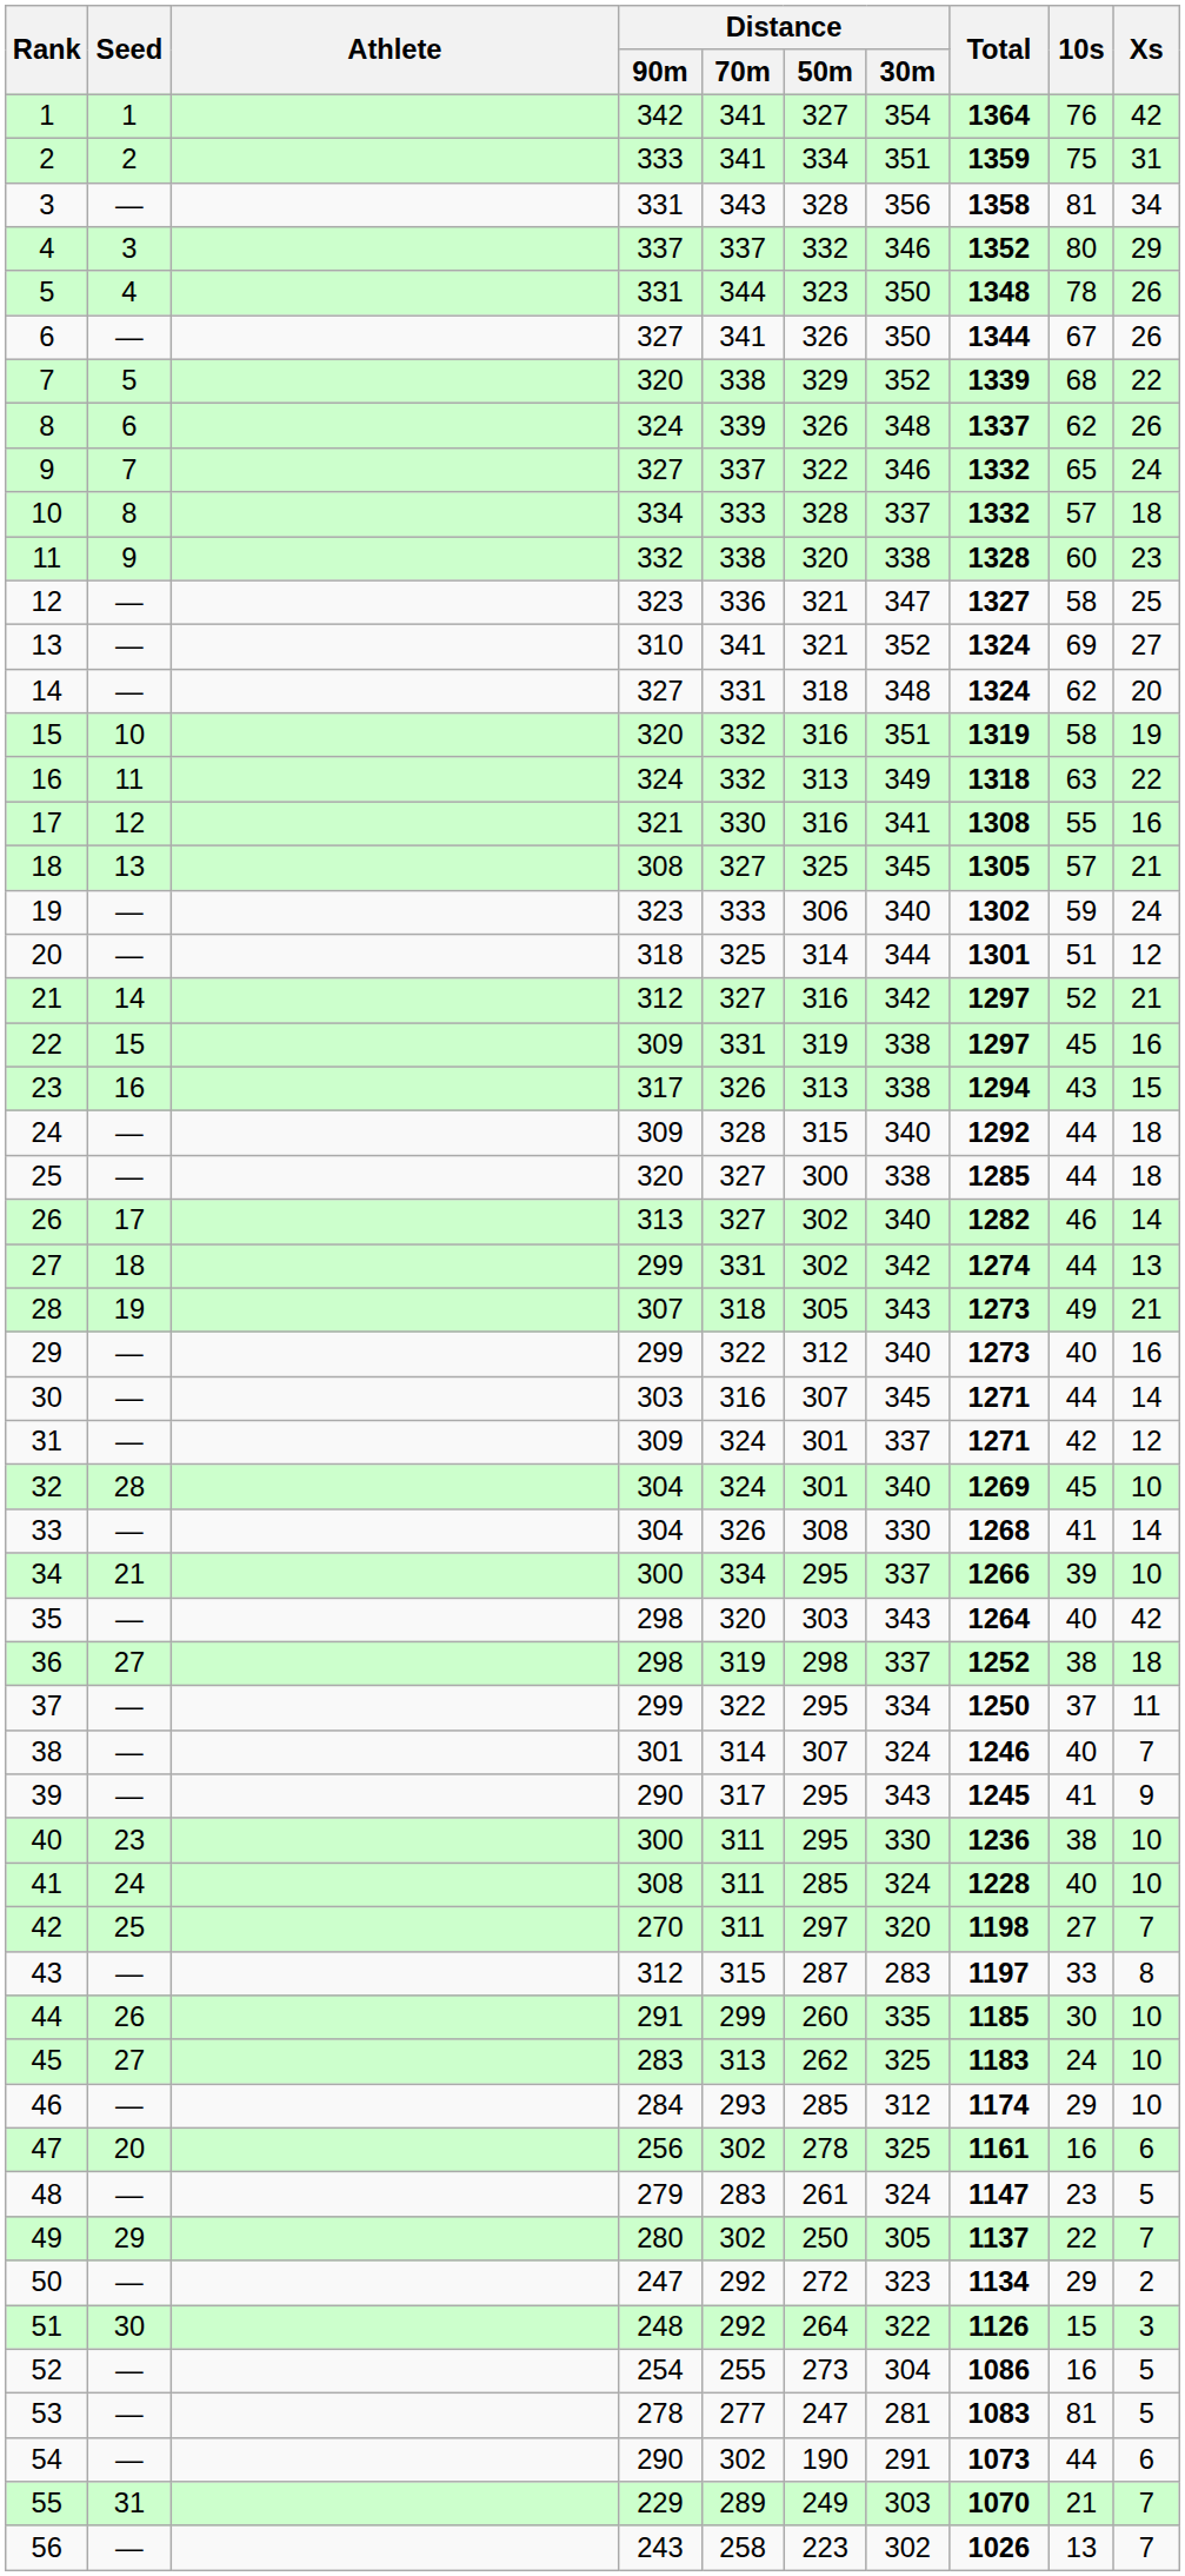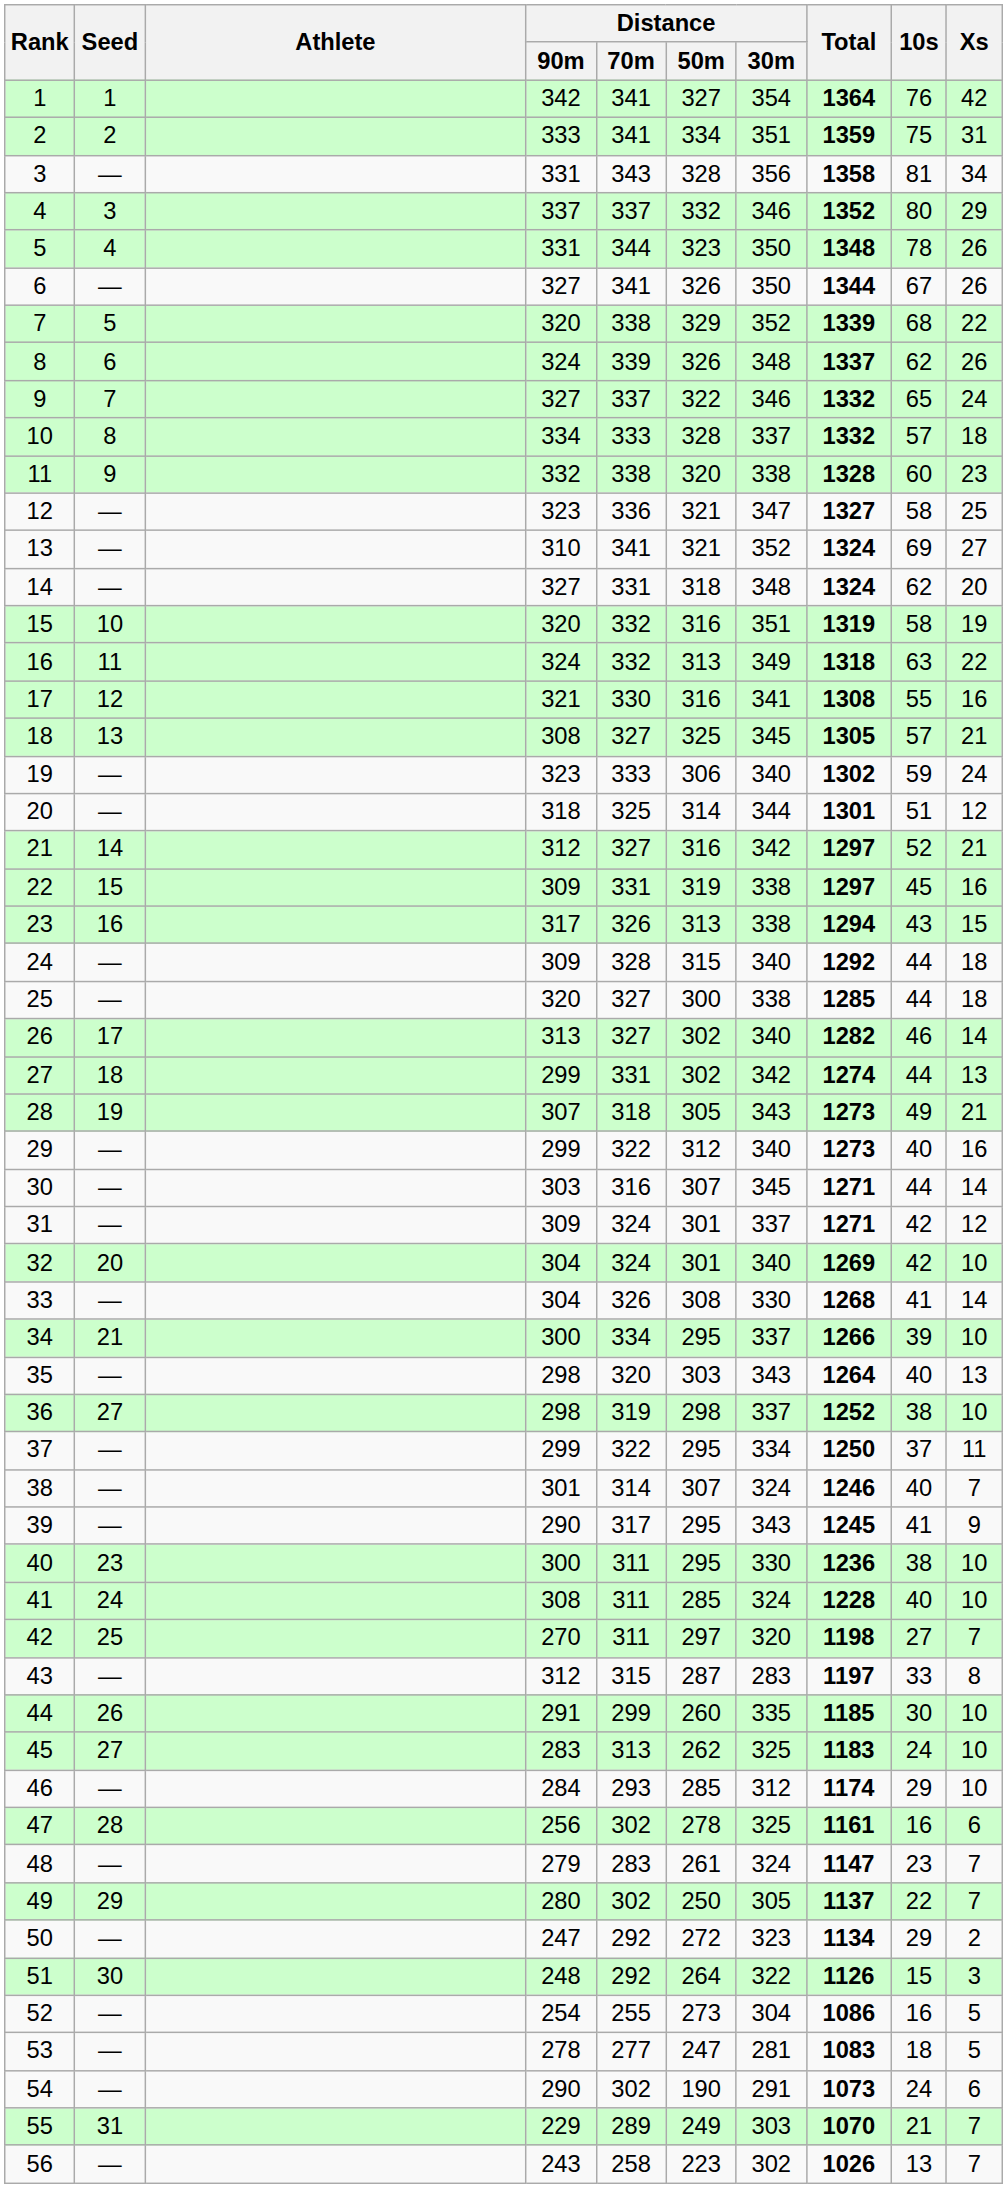 <table class="wikitable" style="text-align:center">
 <tr>
 <th rowspan=2 width=40>Rank</th>
 <th rowspan=2 width=40>Seed</th>
 <th rowspan=2 width=250>Athlete</th>
 <th colspan=4>Distance</th>
 <th rowspan=2 width=50>Total</th>
 <th rowspan=2 width=30>10s</th>
 <th rowspan=2 width=30>Xs</th>
 </tr>
 <tr>
 <th width=40>90m</th>
 <th width=40>70m</th>
 <th width=40>50m</th>
 <th width=40>30m</th>
 </tr>
 <tr bgcolor=ccffcc>
 <td>1</td>
 <td>1</td>
 <td align=left></td>
 <td>342</td>
 <td>341</td>
 <td>327</td>
 <td>354</td>
 <td><strong>1364</strong></td>
 <td>76</td>
 <td>42</td>
 </tr>
 <tr bgcolor=ccffcc>
 <td>2</td>
 <td>2</td>
 <td align=left></td>
 <td>333</td>
 <td>341</td>
 <td>334</td>
 <td>351</td>
 <td><strong>1359</strong></td>
 <td>75</td>
 <td>31</td>
 </tr>
 <tr>
 <td>3</td>
 <td>—</td>
 <td align=left></td>
 <td>331</td>
 <td>343</td>
 <td>328</td>
 <td>356</td>
 <td><strong>1358</strong></td>
 <td>81</td>
 <td>34</td>
 </tr>
 <tr bgcolor=ccffcc>
 <td>4</td>
 <td>3</td>
 <td align=left></td>
 <td>337</td>
 <td>337</td>
 <td>332</td>
 <td>346</td>
 <td><strong>1352</strong></td>
 <td>80</td>
 <td>29</td>
 </tr>
 <tr bgcolor=ccffcc>
 <td>5</td>
 <td>4</td>
 <td align=left></td>
 <td>331</td>
 <td>344</td>
 <td>323</td>
 <td>350</td>
 <td><strong>1348</strong></td>
 <td>78</td>
 <td>26</td>
 </tr>
 <tr>
 <td>6</td>
 <td>—</td>
 <td align=left></td>
 <td>327</td>
 <td>341</td>
 <td>326</td>
 <td>350</td>
 <td><strong>1344</strong></td>
 <td>67</td>
 <td>26</td>
 </tr>
 <tr bgcolor=ccffcc>
 <td>7</td>
 <td>5</td>
 <td align=left></td>
 <td>320</td>
 <td>338</td>
 <td>329</td>
 <td>352</td>
 <td><strong>1339</strong></td>
 <td>68</td>
 <td>22</td>
 </tr>
 <tr bgcolor=ccffcc>
 <td>8</td>
 <td>6</td>
 <td align=left></td>
 <td>324</td>
 <td>339</td>
 <td>326</td>
 <td>348</td>
 <td><strong>1337</strong></td>
 <td>62</td>
 <td>26</td>
 </tr>
 <tr bgcolor=ccffcc>
 <td>9</td>
 <td>7</td>
 <td align=left></td>
 <td>327</td>
 <td>337</td>
 <td>322</td>
 <td>346</td>
 <td><strong>1332</strong></td>
 <td>65</td>
 <td>24</td>
 </tr>
 <tr bgcolor=ccffcc>
 <td>10</td>
 <td>8</td>
 <td align=left></td>
 <td>334</td>
 <td>333</td>
 <td>328</td>
 <td>337</td>
 <td><strong>1332</strong></td>
 <td>57</td>
 <td>18</td>
 </tr>
 <tr bgcolor=ccffcc>
 <td>11</td>
 <td>9</td>
 <td align=left></td>
 <td>332</td>
 <td>338</td>
 <td>320</td>
 <td>338</td>
 <td><strong>1328</strong></td>
 <td>60</td>
 <td>23</td>
 </tr>
 <tr>
 <td>12</td>
 <td>—</td>
 <td align=left></td>
 <td>323</td>
 <td>336</td>
 <td>321</td>
 <td>347</td>
 <td><strong>1327</strong></td>
 <td>58</td>
 <td>25</td>
 </tr>
 <tr>
 <td>13</td>
 <td>—</td>
 <td align=left></td>
 <td>310</td>
 <td>341</td>
 <td>321</td>
 <td>352</td>
 <td><strong>1324</strong></td>
 <td>69</td>
 <td>27</td>
 </tr>
 <tr>
 <td>14</td>
 <td>—</td>
 <td align=left></td>
 <td>327</td>
 <td>331</td>
 <td>318</td>
 <td>348</td>
 <td><strong>1324</strong></td>
 <td>62</td>
 <td>20</td>
 </tr>
 <tr bgcolor=ccffcc>
 <td>15</td>
 <td>10</td>
 <td align=left></td>
 <td>320</td>
 <td>332</td>
 <td>316</td>
 <td>351</td>
 <td><strong>1319</strong></td>
 <td>58</td>
 <td>19</td>
 </tr>
 <tr bgcolor=ccffcc>
 <td>16</td>
 <td>11</td>
 <td align=left></td>
 <td>324</td>
 <td>332</td>
 <td>313</td>
 <td>349</td>
 <td><strong>1318</strong></td>
 <td>63</td>
 <td>22</td>
 </tr>
 <tr bgcolor=ccffcc>
 <td>17</td>
 <td>12</td>
 <td align=left></td>
 <td>321</td>
 <td>330</td>
 <td>316</td>
 <td>341</td>
 <td><strong>1308</strong></td>
 <td>55</td>
 <td>16</td>
 </tr>
 <tr bgcolor=ccffcc>
 <td>18</td>
 <td>13</td>
 <td align=left></td>
 <td>308</td>
 <td>327</td>
 <td>325</td>
 <td>345</td>
 <td><strong>1305</strong></td>
 <td>57</td>
 <td>21</td>
 </tr>
 <tr>
 <td>19</td>
 <td>—</td>
 <td align=left></td>
 <td>323</td>
 <td>333</td>
 <td>306</td>
 <td>340</td>
 <td><strong>1302</strong></td>
 <td>59</td>
 <td>24</td>
 </tr>
 <tr>
 <td>20</td>
 <td>—</td>
 <td align=left></td>
 <td>318</td>
 <td>325</td>
 <td>314</td>
 <td>344</td>
 <td><strong>1301</strong></td>
 <td>51</td>
 <td>12</td>
 </tr>
 <tr bgcolor=ccffcc>
 <td>21</td>
 <td>14</td>
 <td align=left></td>
 <td>312</td>
 <td>327</td>
 <td>316</td>
 <td>342</td>
 <td><strong>1297</strong></td>
 <td>52</td>
 <td>21</td>
 </tr>
 <tr bgcolor=ccffcc>
 <td>22</td>
 <td>15</td>
 <td align=left></td>
 <td>309</td>
 <td>331</td>
 <td>319</td>
 <td>338</td>
 <td><strong>1297</strong></td>
 <td>45</td>
 <td>16</td>
 </tr>
 <tr bgcolor=ccffcc>
 <td>23</td>
 <td>16</td>
 <td align=left></td>
 <td>317</td>
 <td>326</td>
 <td>313</td>
 <td>338</td>
 <td><strong>1294</strong></td>
 <td>43</td>
 <td>15</td>
 </tr>
 <tr>
 <td>24</td>
 <td>—</td>
 <td align=left></td>
 <td>309</td>
 <td>328</td>
 <td>315</td>
 <td>340</td>
 <td><strong>1292</strong></td>
 <td>44</td>
 <td>18</td>
 </tr>
 <tr>
 <td>25</td>
 <td>—</td>
 <td align=left></td>
 <td>320</td>
 <td>327</td>
 <td>300</td>
 <td>338</td>
 <td><strong>1285</strong></td>
 <td>44</td>
 <td>18</td>
 </tr>
 <tr bgcolor=ccffcc>
 <td>26</td>
 <td>17</td>
 <td align=left></td>
 <td>313</td>
 <td>327</td>
 <td>302</td>
 <td>340</td>
 <td><strong>1282</strong></td>
 <td>46</td>
 <td>14</td>
 </tr>
 <tr bgcolor=ccffcc>
 <td>27</td>
 <td>18</td>
 <td align=left></td>
 <td>299</td>
 <td>331</td>
 <td>302</td>
 <td>342</td>
 <td><strong>1274</strong></td>
 <td>44</td>
 <td>13</td>
 </tr>
 <tr bgcolor=ccffcc>
 <td>28</td>
 <td>19</td>
 <td align=left></td>
 <td>307</td>
 <td>318</td>
 <td>305</td>
 <td>343</td>
 <td><strong>1273</strong></td>
 <td>49</td>
 <td>21</td>
 </tr>
 <tr>
 <td>29</td>
 <td>—</td>
 <td align=left></td>
 <td>299</td>
 <td>322</td>
 <td>312</td>
 <td>340</td>
 <td><strong>1273</strong></td>
 <td>40</td>
 <td>16</td>
 </tr>
 <tr>
 <td>30</td>
 <td>—</td>
 <td align=left></td>
 <td>303</td>
 <td>316</td>
 <td>307</td>
 <td>345</td>
 <td><strong>1271</strong></td>
 <td>44</td>
 <td>14</td>
 </tr>
 <tr>
 <td>31</td>
 <td>—</td>
 <td align=left></td>
 <td>309</td>
 <td>324</td>
 <td>301</td>
 <td>337</td>
 <td><strong>1271</strong></td>
 <td>42</td>
 <td>12</td>
 </tr>
 <tr bgcolor=ccffcc>
 <td>32</td>
-<td>28</td>
+<td>20</td>
 <td align=left></td>
 <td>304</td>
 <td>324</td>
 <td>301</td>
 <td>340</td>
 <td><strong>1269</strong></td>
-<td>45</td>
+<td>42</td>
 <td>10</td>
 </tr>
 <tr>
 <td>33</td>
 <td>—</td>
 <td align=left></td>
 <td>304</td>
 <td>326</td>
 <td>308</td>
 <td>330</td>
 <td><strong>1268</strong></td>
 <td>41</td>
 <td>14</td>
 </tr>
 <tr bgcolor=ccffcc>
 <td>34</td>
 <td>21</td>
 <td align=left></td>
 <td>300</td>
 <td>334</td>
 <td>295</td>
 <td>337</td>
 <td><strong>1266</strong></td>
 <td>39</td>
 <td>10</td>
 </tr>
 <tr>
 <td>35</td>
 <td>—</td>
 <td align=left></td>
 <td>298</td>
 <td>320</td>
 <td>303</td>
 <td>343</td>
 <td><strong>1264</strong></td>
 <td>40</td>
-<td>42</td>
+<td>13</td>
 </tr>
 <tr bgcolor=ccffcc>
 <td>36</td>
 <td>27</td>
 <td align=left></td>
 <td>298</td>
 <td>319</td>
 <td>298</td>
 <td>337</td>
 <td><strong>1252</strong></td>
 <td>38</td>
-<td>18</td>
+<td>10</td>
 </tr>
 <tr>
 <td>37</td>
 <td>—</td>
 <td align=left></td>
 <td>299</td>
 <td>322</td>
 <td>295</td>
 <td>334</td>
 <td><strong>1250</strong></td>
 <td>37</td>
 <td>11</td>
 </tr>
 <tr>
 <td>38</td>
 <td>—</td>
 <td align=left></td>
 <td>301</td>
 <td>314</td>
 <td>307</td>
 <td>324</td>
 <td><strong>1246</strong></td>
 <td>40</td>
 <td>7</td>
 </tr>
 <tr>
 <td>39</td>
 <td>—</td>
 <td align=left></td>
 <td>290</td>
 <td>317</td>
 <td>295</td>
 <td>343</td>
 <td><strong>1245</strong></td>
 <td>41</td>
 <td>9</td>
 </tr>
 <tr bgcolor=ccffcc>
 <td>40</td>
 <td>23</td>
 <td align=left></td>
 <td>300</td>
 <td>311</td>
 <td>295</td>
 <td>330</td>
 <td><strong>1236</strong></td>
 <td>38</td>
 <td>10</td>
 </tr>
 <tr bgcolor=ccffcc>
 <td>41</td>
 <td>24</td>
 <td align=left></td>
 <td>308</td>
 <td>311</td>
 <td>285</td>
 <td>324</td>
 <td><strong>1228</strong></td>
 <td>40</td>
 <td>10</td>
 </tr>
 <tr bgcolor=ccffcc>
 <td>42</td>
 <td>25</td>
 <td align=left></td>
 <td>270</td>
 <td>311</td>
 <td>297</td>
 <td>320</td>
 <td><strong>1198</strong></td>
 <td>27</td>
 <td>7</td>
 </tr>
 <tr>
 <td>43</td>
 <td>—</td>
 <td align=left></td>
 <td>312</td>
 <td>315</td>
 <td>287</td>
 <td>283</td>
 <td><strong>1197</strong></td>
 <td>33</td>
 <td>8</td>
 </tr>
 <tr bgcolor=ccffcc>
 <td>44</td>
 <td>26</td>
 <td align=left></td>
 <td>291</td>
 <td>299</td>
 <td>260</td>
 <td>335</td>
 <td><strong>1185</strong></td>
 <td>30</td>
 <td>10</td>
 </tr>
 <tr bgcolor=ccffcc>
 <td>45</td>
 <td>27</td>
 <td align=left></td>
 <td>283</td>
 <td>313</td>
 <td>262</td>
 <td>325</td>
 <td><strong>1183</strong></td>
 <td>24</td>
 <td>10</td>
 </tr>
 <tr>
 <td>46</td>
 <td>—</td>
 <td align=left></td>
 <td>284</td>
 <td>293</td>
 <td>285</td>
 <td>312</td>
 <td><strong>1174</strong></td>
 <td>29</td>
 <td>10</td>
 </tr>
 <tr bgcolor=ccffcc>
 <td>47</td>
-<td>20</td>
+<td>28</td>
 <td align=left></td>
 <td>256</td>
 <td>302</td>
 <td>278</td>
 <td>325</td>
 <td><strong>1161</strong></td>
 <td>16</td>
 <td>6</td>
 </tr>
 <tr>
 <td>48</td>
 <td>—</td>
 <td align=left></td>
 <td>279</td>
 <td>283</td>
 <td>261</td>
 <td>324</td>
 <td><strong>1147</strong></td>
 <td>23</td>
-<td>5</td>
+<td>7</td>
 </tr>
 <tr bgcolor=ccffcc>
 <td>49</td>
 <td>29</td>
 <td align=left></td>
 <td>280</td>
 <td>302</td>
 <td>250</td>
 <td>305</td>
 <td><strong>1137</strong></td>
 <td>22</td>
 <td>7</td>
 </tr>
 <tr>
 <td>50</td>
 <td>—</td>
 <td align=left></td>
 <td>247</td>
 <td>292</td>
 <td>272</td>
 <td>323</td>
 <td><strong>1134</strong></td>
 <td>29</td>
 <td>2</td>
 </tr>
 <tr bgcolor=ccffcc>
 <td>51</td>
 <td>30</td>
 <td align=left></td>
 <td>248</td>
 <td>292</td>
 <td>264</td>
 <td>322</td>
 <td><strong>1126</strong></td>
 <td>15</td>
 <td>3</td>
 </tr>
 <tr>
 <td>52</td>
 <td>—</td>
 <td align=left></td>
 <td>254</td>
 <td>255</td>
 <td>273</td>
 <td>304</td>
 <td><strong>1086</strong></td>
 <td>16</td>
 <td>5</td>
 </tr>
 <tr>
 <td>53</td>
 <td>—</td>
 <td align=left></td>
 <td>278</td>
 <td>277</td>
 <td>247</td>
 <td>281</td>
 <td><strong>1083</strong></td>
-<td>81</td>
+<td>18</td>
 <td>5</td>
 </tr>
 <tr>
 <td>54</td>
 <td>—</td>
 <td align=left></td>
 <td>290</td>
 <td>302</td>
 <td>190</td>
 <td>291</td>
 <td><strong>1073</strong></td>
-<td>44</td>
+<td>24</td>
 <td>6</td>
 </tr>
 <tr bgcolor=ccffcc>
 <td>55</td>
 <td>31</td>
 <td align=left></td>
 <td>229</td>
 <td>289</td>
 <td>249</td>
 <td>303</td>
 <td><strong>1070</strong></td>
 <td>21</td>
 <td>7</td>
 </tr>
 <tr>
 <td>56</td>
 <td>—</td>
 <td align=left></td>
 <td>243</td>
 <td>258</td>
 <td>223</td>
 <td>302</td>
 <td><strong>1026</strong></td>
 <td>13</td>
 <td>7</td>
 </tr>
 </table>
